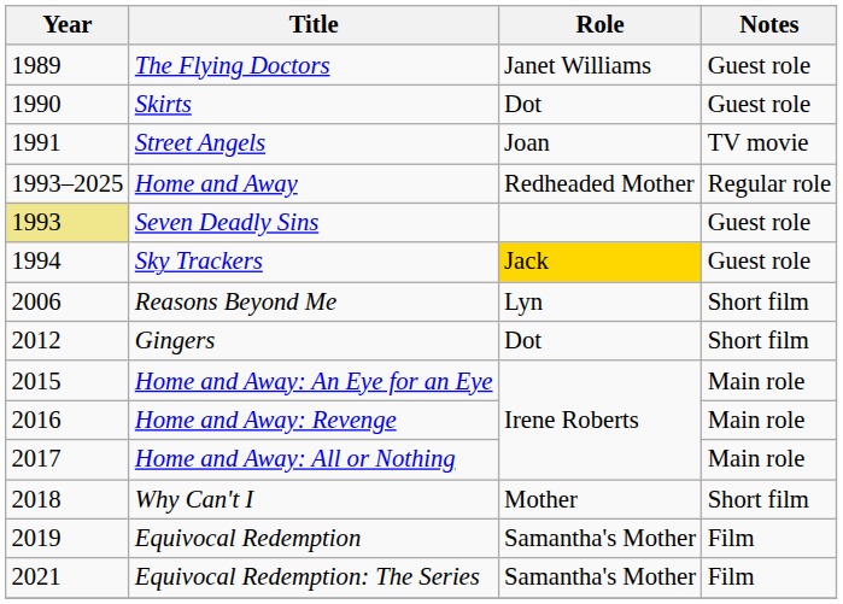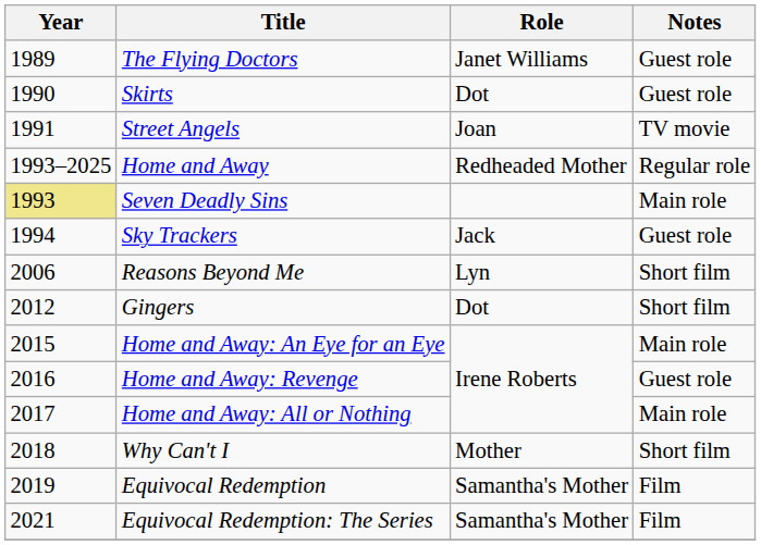 <table class="wikitable">
 <tr>
 <th>Year</th>
 <th>Title</th>
 <th>Role</th>
 <th>Notes</th>
 </tr>
 <tr>
 <td>1989</td>
 <td><em><a href='#'>The Flying Doctors</a></em></td>
 <td>Janet Williams</td>
 <td>Guest role</td>
 </tr>
 <tr>
 <td>1990</td>
 <td><em><a href='#'>Skirts</a></em></td>
 <td>Dot</td>
 <td>Guest role</td>
 </tr>
 <tr>
 <td>1991</td>
 <td><em><a href='#'>Street Angels</a></em></td>
 <td>Joan</td>
 <td>TV movie</td>
 </tr>
 <tr>
 <td>1993–2025</td>
 <td><em><a href='#'>Home and Away</a></em></td>
 <td>Redheaded Mother</td>
 <td>Regular role</td>
 </tr>
 <tr>
 <td style="background: khaki;">1993</td>
 <td><em><a href='#'>Seven Deadly Sins</a></em></td>
 <td></td>
-<td>Guest role</td>
+<td>Main role</td>
 </tr>
 <tr>
 <td>1994</td>
 <td><em><a href='#'>Sky Trackers</a></em></td>
-<td style="background: gold;">Jack</td>
+<td>Jack</td>
 <td>Guest role</td>
 </tr>
 <tr>
 <td>2006</td>
 <td><em>Reasons Beyond Me</em></td>
 <td>Lyn</td>
 <td>Short film</td>
 </tr>
 <tr>
 <td>2012</td>
 <td><em>Gingers</em></td>
 <td>Dot</td>
 <td>Short film</td>
 </tr>
 <tr>
 <td>2015</td>
 <td><em><a href='#'>Home and Away: An Eye for an Eye</a></em></td>
 <td rowspan="3">Irene Roberts</td>
 <td>Main role</td>
 </tr>
 <tr>
 <td>2016</td>
 <td><em><a href='#'>Home and Away: Revenge</a></em></td>
-<td>Main role</td>
+<td>Guest role</td>
 </tr>
 <tr>
 <td>2017</td>
 <td><em><a href='#'>Home and Away: All or Nothing</a></em></td>
 <td>Main role</td>
 </tr>
 <tr>
 <td>2018</td>
 <td><em>Why Can't I</em></td>
 <td>Mother</td>
 <td>Short film</td>
 </tr>
 <tr>
 <td>2019</td>
 <td><em>Equivocal Redemption</em></td>
 <td>Samantha's Mother</td>
 <td>Film</td>
 </tr>
 <tr>
 <td>2021</td>
 <td><em>Equivocal Redemption: The Series</em></td>
 <td>Samantha's Mother</td>
 <td>Film</td>
 </tr>
 <tr>
 </tr>
 </table>
